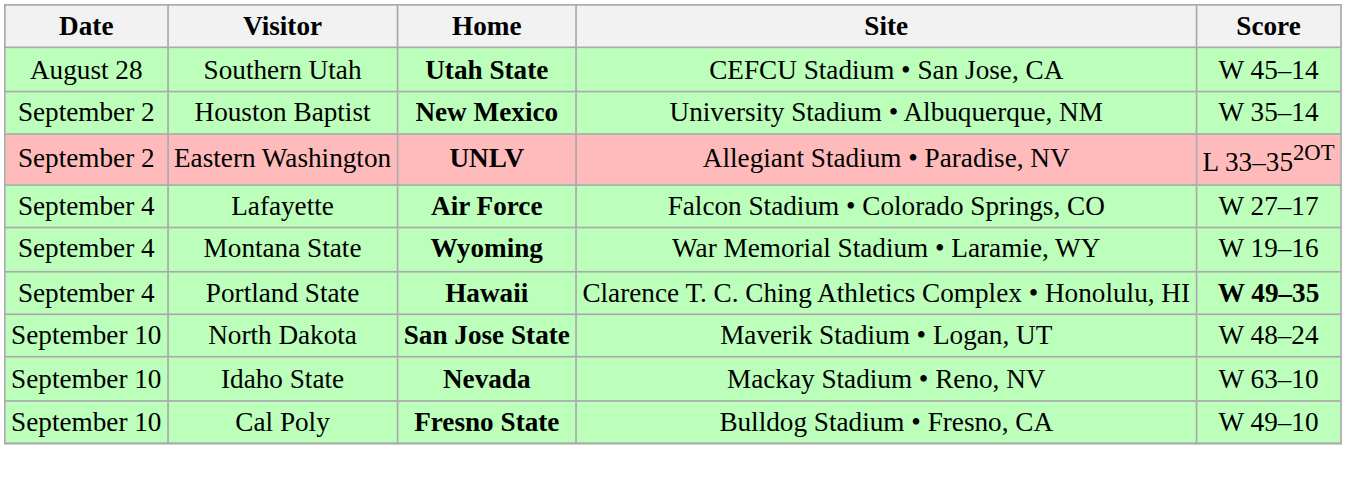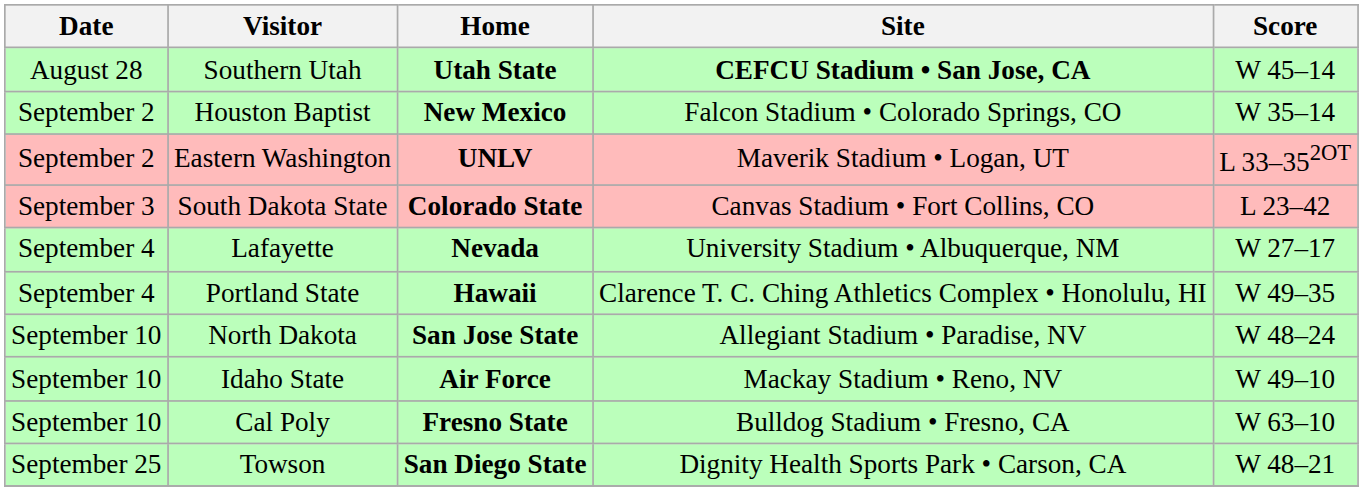 <table class="wikitable" style="text-align:center">
 <tr>
 <th>Date</th>
 <th>Visitor</th>
 <th>Home</th>
 <th>Site</th>
 <th>Score</th>
 </tr>
 <tr style="background:#bfb;">
 <td>August 28</td>
 <td>Southern Utah</td>
 <td><strong>Utah State</strong></td>
-<td>CEFCU Stadium • San Jose, CA</td>
+<td><strong>CEFCU Stadium • San Jose, CA</strong></td>
 <td>W 45–14</td>
 </tr>
 <tr style="background:#bfb;">
 <td>September 2</td>
 <td>Houston Baptist</td>
 <td><strong>New Mexico</strong></td>
-<td>University Stadium • Albuquerque, NM</td>
+<td>Falcon Stadium • Colorado Springs, CO</td>
 <td>W 35–14</td>
 </tr>
 <tr style="background:#fbb;">
 <td>September 2</td>
 <td>Eastern Washington</td>
 <td><strong>UNLV</strong></td>
-<td>Allegiant Stadium • Paradise, NV</td>
+<td>Maverik Stadium • Logan, UT</td>
 <td>L 33–35<sup>2OT</sup></td>
+</tr>
+<tr style="background:#fbb;">
+<td>September 3</td>
+<td>South Dakota State</td>
+<td><strong>Colorado State</strong></td>
+<td>Canvas Stadium • Fort Collins, CO</td>
+<td>L 23–42</td>
 </tr>
 <tr style="background:#bfb;">
 <td>September 4</td>
 <td>Lafayette</td>
-<td><strong>Air Force</strong></td>
-<td>Falcon Stadium • Colorado Springs, CO</td>
+<td><strong>Nevada</strong></td>
+<td>University Stadium • Albuquerque, NM</td>
 <td>W 27–17</td>
-</tr>
-<tr style="background:#bfb;">
-<td>September 4</td>
-<td>Montana State</td>
-<td><strong>Wyoming</strong></td>
-<td>War Memorial Stadium • Laramie, WY</td>
-<td>W 19–16</td>
 </tr>
 <tr style="background:#bfb;">
 <td>September 4</td>
 <td>Portland State</td>
 <td><strong>Hawaii</strong></td>
 <td>Clarence T. C. Ching Athletics Complex • Honolulu, HI</td>
-<td><strong>W 49–35</strong></td>
+<td>W 49–35</td>
 </tr>
 <tr style="background:#bfb;">
 <td>September 10</td>
 <td>North Dakota</td>
 <td><strong>San Jose State</strong></td>
-<td>Maverik Stadium • Logan, UT</td>
+<td>Allegiant Stadium • Paradise, NV</td>
 <td>W 48–24</td>
 </tr>
 <tr style="background:#bfb;">
 <td>September 10</td>
 <td>Idaho State</td>
-<td><strong>Nevada</strong></td>
+<td><strong>Air Force</strong></td>
 <td>Mackay Stadium • Reno, NV</td>
-<td>W 63–10</td>
+<td>W 49–10</td>
 </tr>
 <tr style="background:#bfb;">
 <td>September 10</td>
 <td>Cal Poly</td>
 <td><strong>Fresno State</strong></td>
 <td>Bulldog Stadium • Fresno, CA</td>
-<td>W 49–10</td>
+<td>W 63–10</td>
+</tr>
+<tr style="background:#bfb;">
+<td>September 25</td>
+<td>Towson</td>
+<td><strong>San Diego State</strong></td>
+<td>Dignity Health Sports Park • Carson, CA</td>
+<td>W 48–21</td>
 </tr>
 <tr>
 </tr>
 </table>
